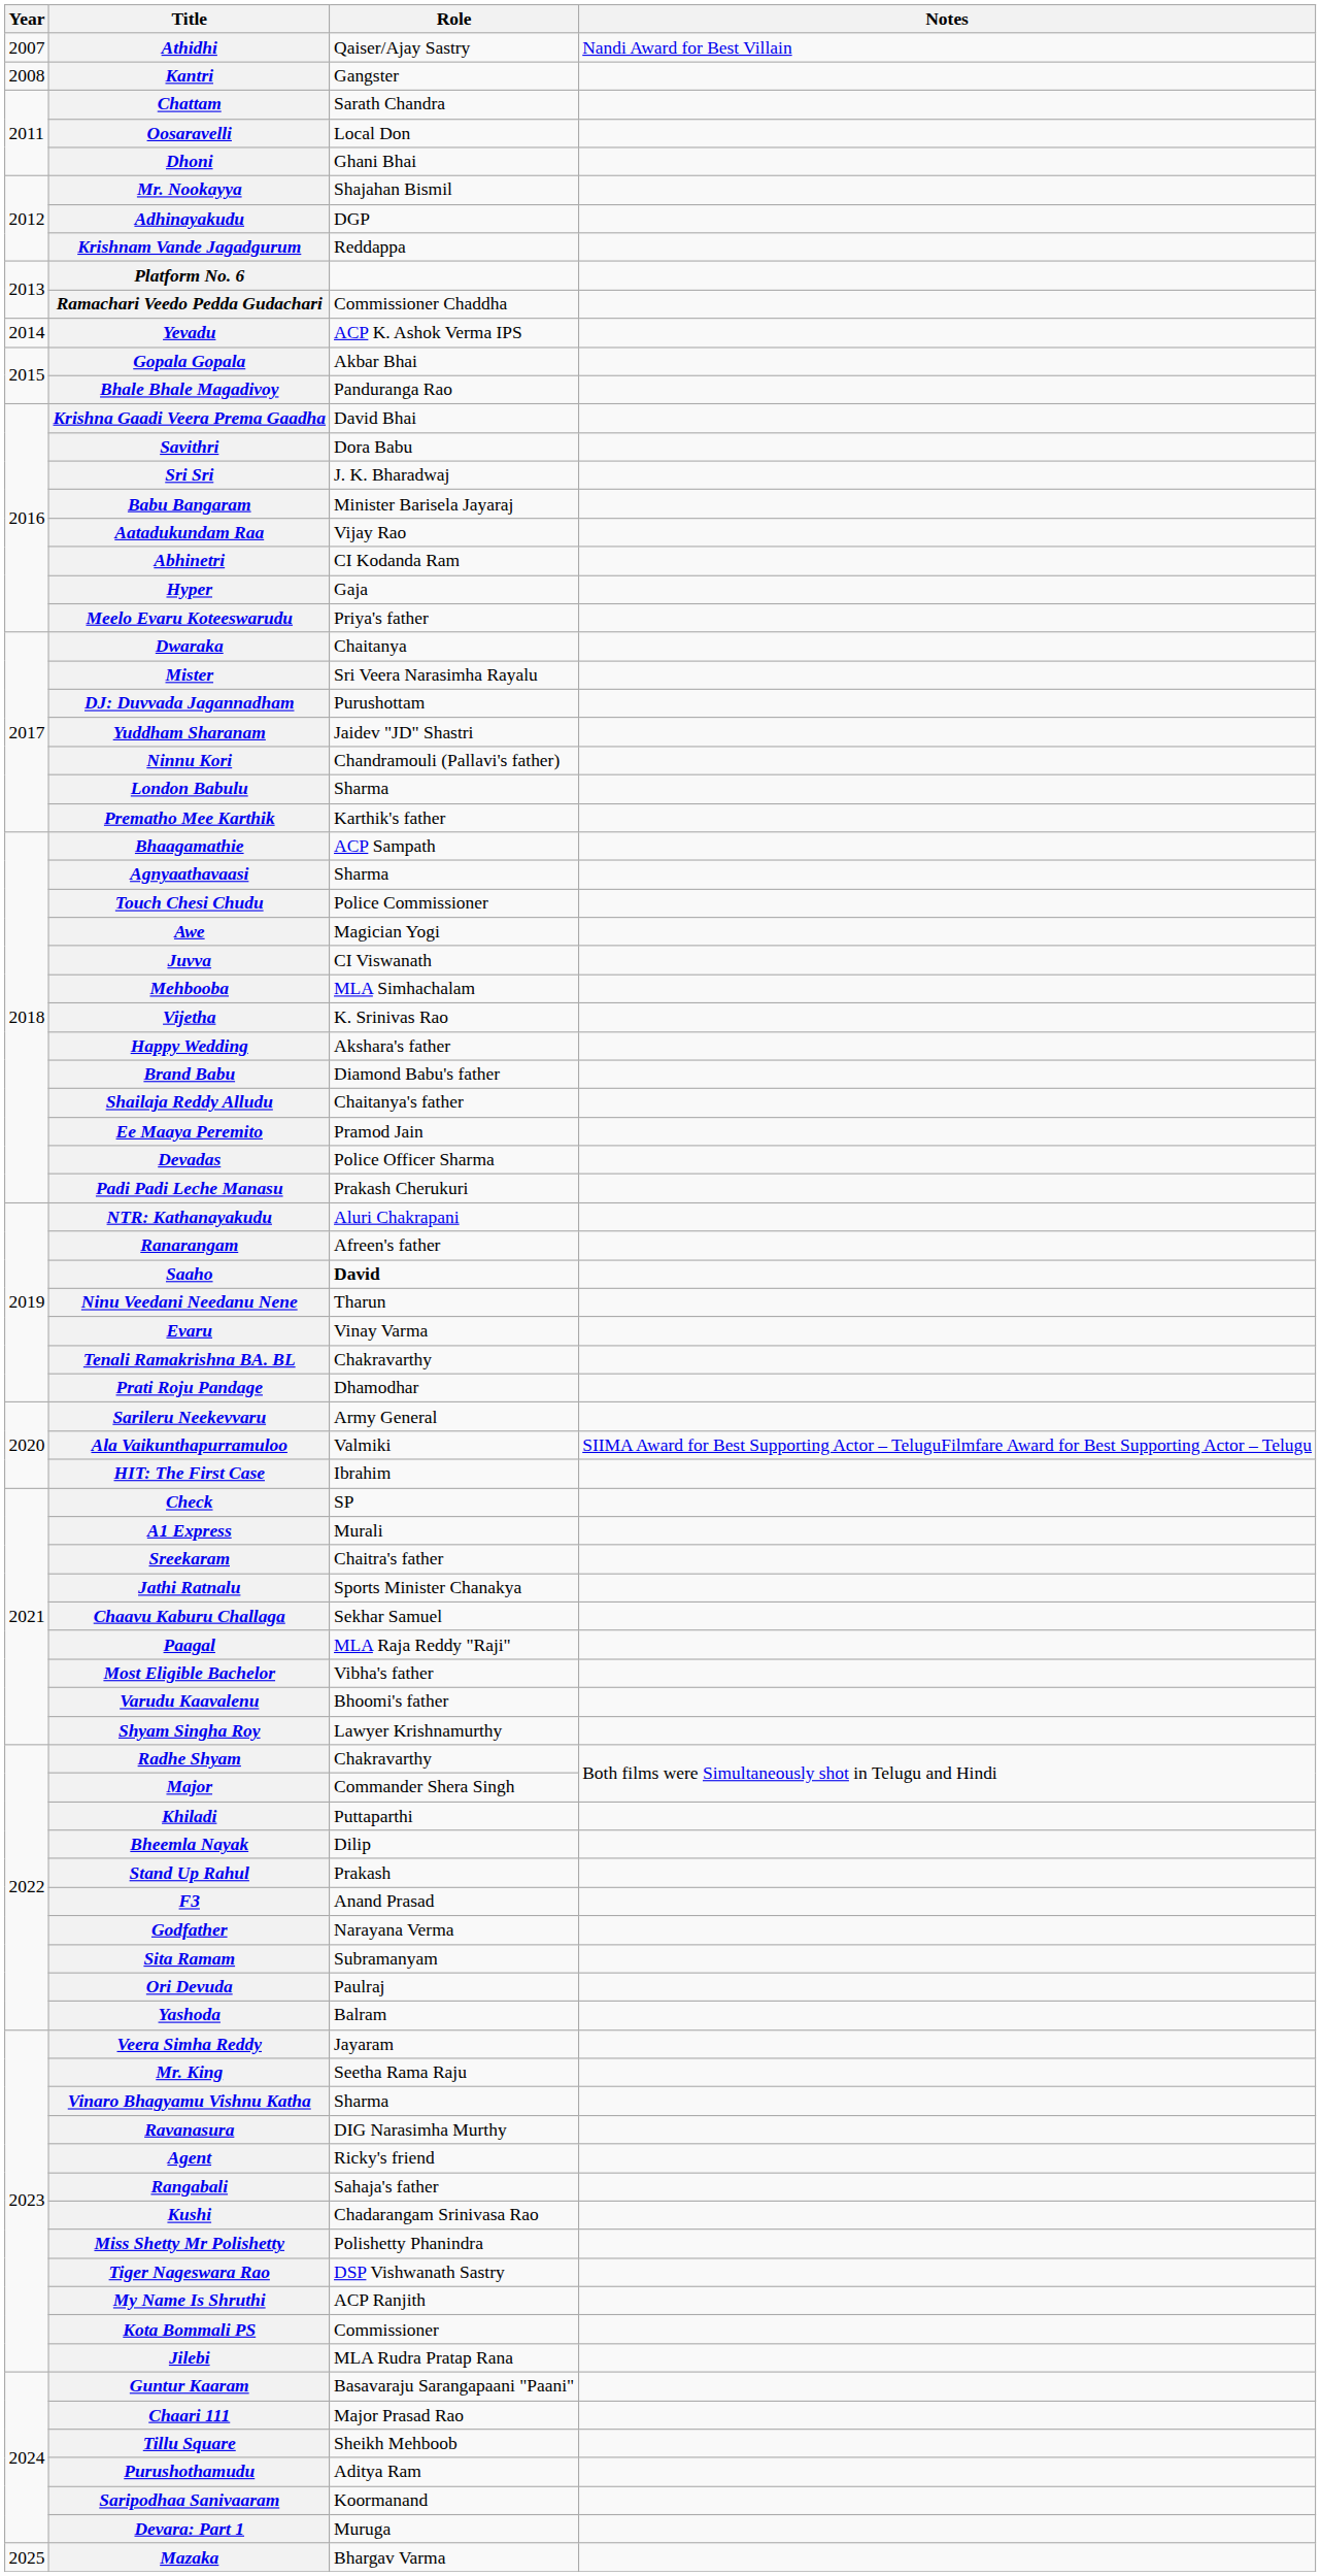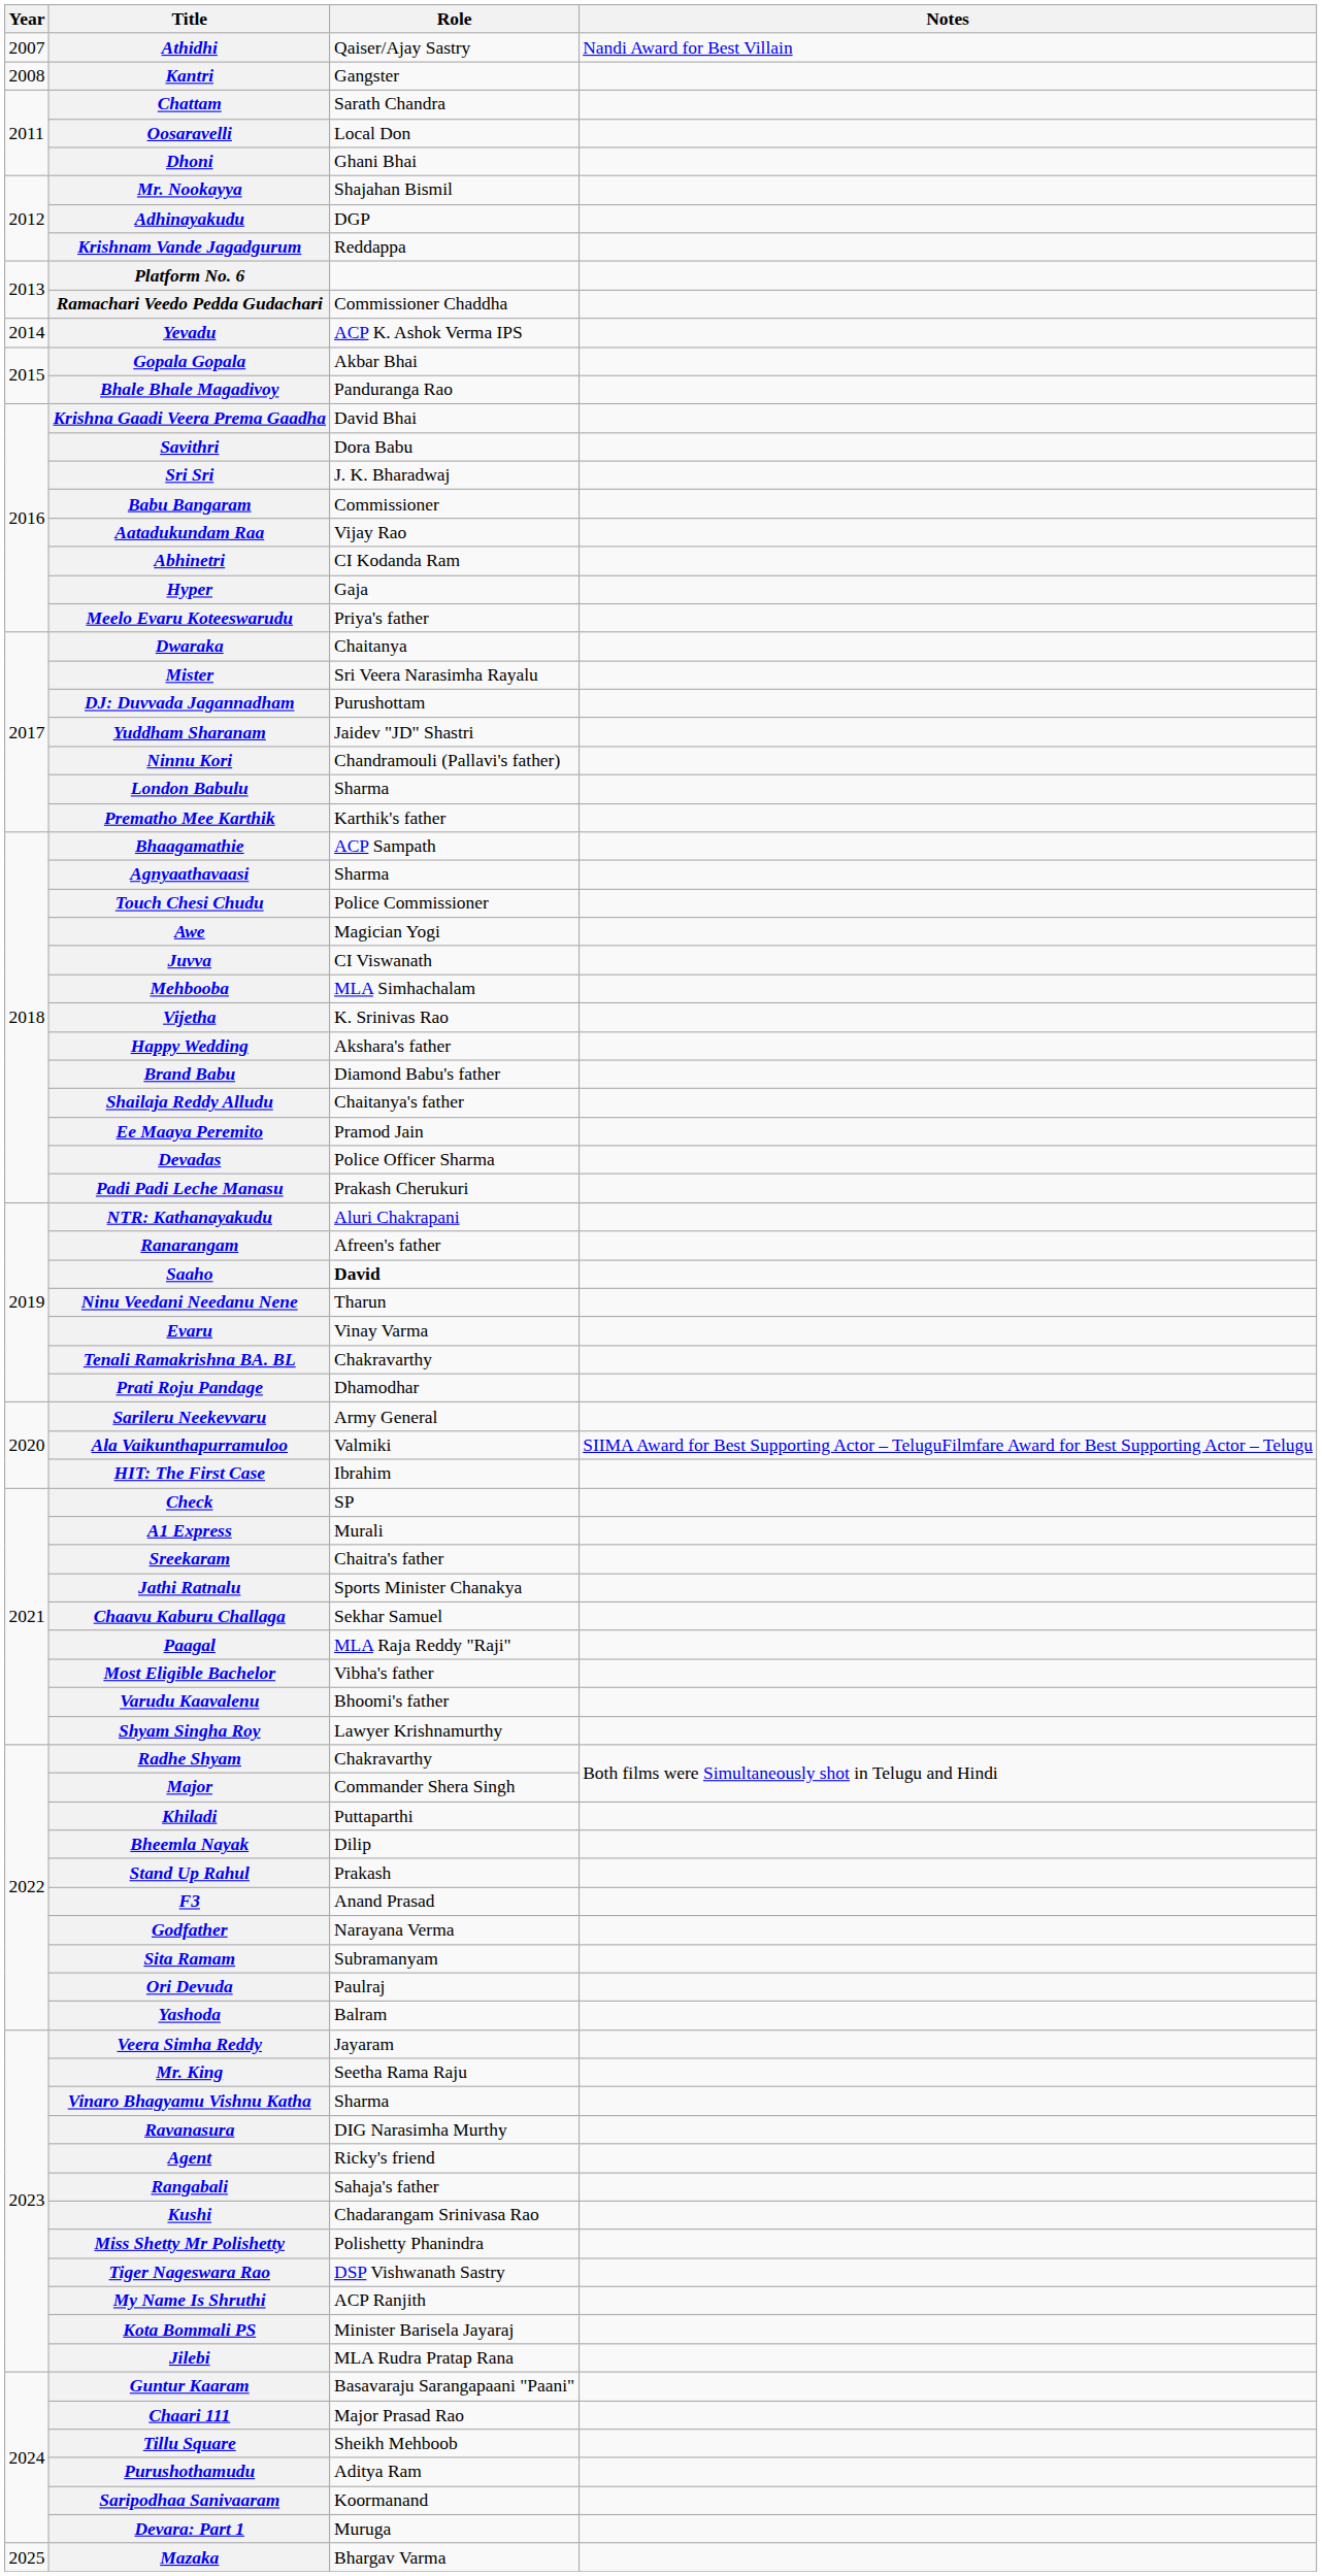 <table class="wikitable plainrowheaders sortable">
 <tr>
 <th scope="col">Year</th>
 <th scope="col">Title</th>
 <th scope="col">Role</th>
 <th scope="col" class="unsortable">Notes</th>
 </tr>
 <tr>
 <td>2007</td>
 <th scope="row"><em><a href='#'>Athidhi</a></em></th>
 <td>Qaiser/Ajay Sastry</td>
 <td><a href='#'>Nandi Award for Best Villain</a></td>
 </tr>
 <tr>
 <td>2008</td>
 <th scope="row"><em><a href='#'>Kantri</a></em></th>
 <td>Gangster</td>
 <td></td>
 </tr>
 <tr>
 <td rowspan="3">2011</td>
 <th scope="row"><em><a href='#'>Chattam</a></em></th>
 <td>Sarath Chandra</td>
 <td></td>
 </tr>
 <tr>
 <th scope="row"><em><a href='#'>Oosaravelli</a></em></th>
 <td>Local Don</td>
 <td></td>
 </tr>
 <tr>
 <th scope="row"><em><a href='#'>Dhoni</a></em></th>
 <td>Ghani Bhai</td>
 <td></td>
 </tr>
 <tr>
 <td rowspan="3">2012</td>
 <th scope="row"><em><a href='#'>Mr. Nookayya</a></em></th>
 <td>Shajahan Bismil</td>
 <td></td>
 </tr>
 <tr>
 <th scope="row"><em><a href='#'>Adhinayakudu</a></em></th>
 <td>DGP</td>
 <td></td>
 </tr>
 <tr>
 <th scope="row"><em><a href='#'>Krishnam Vande Jagadgurum</a></em></th>
 <td>Reddappa</td>
 <td></td>
 </tr>
 <tr>
 <td rowspan="2">2013</td>
 <th scope="row"><em>Platform No. 6</em></th>
 <td></td>
 <td></td>
 </tr>
 <tr>
 <th scope="row"><em>Ramachari Veedo Pedda Gudachari</em></th>
 <td>Commissioner Chaddha</td>
 <td></td>
 </tr>
 <tr>
 <td>2014</td>
 <th scope="row"><em><a href='#'>Yevadu</a></em></th>
 <td><a href='#'>ACP</a> K. Ashok Verma IPS</td>
 <td></td>
 </tr>
 <tr>
 <td rowspan="2">2015</td>
 <th scope="row"><em><a href='#'>Gopala Gopala</a></em></th>
 <td>Akbar Bhai</td>
 <td></td>
 </tr>
 <tr>
 <th scope="row"><em><a href='#'>Bhale Bhale Magadivoy</a> </em></th>
 <td>Panduranga Rao</td>
 <td></td>
 </tr>
 <tr>
 <td rowspan="8">2016</td>
 <th scope="row"><em><a href='#'>Krishna Gaadi Veera Prema Gaadha</a></em></th>
 <td>David Bhai</td>
 <td></td>
 </tr>
 <tr>
 <th scope="row"><em><a href='#'>Savithri</a> </em></th>
 <td>Dora Babu</td>
 <td></td>
 </tr>
 <tr>
 <th scope="row"><em><a href='#'>Sri Sri</a></em></th>
 <td>J. K. Bharadwaj</td>
 <td></td>
 </tr>
 <tr>
 <th scope="row"><em><a href='#'>Babu Bangaram</a></em></th>
-<td>Minister Barisela Jayaraj</td>
+<td>Commissioner</td>
 <td></td>
 </tr>
 <tr>
 <th scope="row"><em><a href='#'>Aatadukundam Raa</a></em></th>
 <td>Vijay Rao</td>
 <td></td>
 </tr>
 <tr>
 <th scope="row"><em><a href='#'>Abhinetri</a></em></th>
 <td>CI Kodanda Ram</td>
 <td></td>
 </tr>
 <tr>
 <th scope="row"><em><a href='#'>Hyper</a></em></th>
 <td>Gaja</td>
 <td></td>
 </tr>
 <tr>
 <th scope="row"><em><a href='#'>Meelo Evaru Koteeswarudu</a></em></th>
 <td>Priya's father</td>
 <td></td>
 </tr>
 <tr>
 <td rowspan="7">2017</td>
 <th scope="row"><em><a href='#'>Dwaraka</a></em></th>
 <td>Chaitanya</td>
 <td></td>
 </tr>
 <tr>
 <th scope="row"><em><a href='#'>Mister</a></em></th>
 <td>Sri Veera Narasimha Rayalu</td>
 <td></td>
 </tr>
 <tr>
 <th scope="row"><em><a href='#'>DJ: Duvvada Jagannadham</a></em></th>
 <td>Purushottam</td>
 <td></td>
 </tr>
 <tr>
 <th scope="row"><em><a href='#'>Yuddham Sharanam</a></em></th>
 <td>Jaidev "JD" Shastri</td>
 <td></td>
 </tr>
 <tr>
 <th scope="row"><em><a href='#'>Ninnu Kori</a></em></th>
 <td>Chandramouli (Pallavi's father)</td>
 <td></td>
 </tr>
 <tr>
 <th scope="row"><em><a href='#'>London Babulu</a></em></th>
 <td>Sharma</td>
 <td></td>
 </tr>
 <tr>
 <th scope="row"><em><a href='#'>Prematho Mee Karthik</a></em></th>
 <td>Karthik's father</td>
 <td></td>
 </tr>
 <tr>
 <td rowspan="13">2018</td>
 <th scope="row"><em><a href='#'>Bhaagamathie</a></em></th>
 <td><a href='#'>ACP</a> Sampath</td>
 <td></td>
 </tr>
 <tr>
 <th scope="row"><em><a href='#'>Agnyaathavaasi</a></em></th>
 <td>Sharma</td>
 <td></td>
 </tr>
 <tr>
 <th scope="row"><em><a href='#'>Touch Chesi Chudu</a></em></th>
 <td>Police Commissioner</td>
 <td></td>
 </tr>
 <tr>
 <th scope="row"><em><a href='#'>Awe</a></em></th>
 <td>Magician Yogi</td>
 <td></td>
 </tr>
 <tr>
 <th scope="row"><em><a href='#'>Juvva</a></em></th>
 <td>CI Viswanath</td>
 <td></td>
 </tr>
 <tr>
 <th scope="row"><em><a href='#'>Mehbooba</a></em></th>
 <td><a href='#'>MLA</a> Simhachalam</td>
 <td></td>
 </tr>
 <tr>
 <th scope="row"><em><a href='#'>Vijetha</a></em></th>
 <td>K. Srinivas Rao</td>
 <td></td>
 </tr>
 <tr>
 <th scope="row"><em><a href='#'>Happy Wedding</a></em></th>
 <td>Akshara's father</td>
 <td></td>
 </tr>
 <tr>
 <th scope="row"><em><a href='#'>Brand Babu</a></em></th>
 <td>Diamond Babu's father</td>
 <td></td>
 </tr>
 <tr>
 <th scope="row"><em><a href='#'>Shailaja Reddy Alludu</a></em></th>
 <td>Chaitanya's father</td>
 <td></td>
 </tr>
 <tr>
 <th scope="row"><em><a href='#'>Ee Maaya Peremito</a></em></th>
 <td>Pramod Jain</td>
 <td></td>
 </tr>
 <tr>
 <th scope="row"><em><a href='#'>Devadas</a></em></th>
 <td>Police Officer Sharma</td>
 <td></td>
 </tr>
 <tr>
 <th scope="row"><em><a href='#'>Padi Padi Leche Manasu</a></em></th>
 <td>Prakash Cherukuri</td>
 <td></td>
 </tr>
 <tr>
 <td rowspan="7">2019</td>
 <th scope="row"><em><a href='#'>NTR: Kathanayakudu</a></em></th>
 <td><a href='#'>Aluri Chakrapani</a></td>
 <td></td>
 </tr>
 <tr>
 <th scope="row"><em><a href='#'>Ranarangam</a></em></th>
 <td>Afreen's father</td>
 <td></td>
 </tr>
 <tr>
 <th scope="row"><em><a href='#'>Saaho</a></em></th>
 <td><strong>David</strong></td>
 <td></td>
 </tr>
 <tr>
 <th scope="row"><em><a href='#'>Ninu Veedani Needanu Nene</a></em></th>
 <td>Tharun</td>
 <td></td>
 </tr>
 <tr>
 <th scope="row"><em><a href='#'>Evaru</a></em></th>
 <td>Vinay Varma</td>
 <td></td>
 </tr>
 <tr>
 <th scope="row"><em><a href='#'>Tenali Ramakrishna BA. BL</a></em></th>
 <td>Chakravarthy</td>
 <td></td>
 </tr>
 <tr>
 <th scope="row"><em><a href='#'>Prati Roju Pandage</a></em></th>
 <td>Dhamodhar</td>
 <td></td>
 </tr>
 <tr>
 <td rowspan="3">2020</td>
 <th scope="row"><em><a href='#'>Sarileru Neekevvaru</a></em></th>
 <td>Army General</td>
 <td></td>
 </tr>
 <tr>
 <th scope="row"><em><a href='#'>Ala Vaikunthapurramuloo</a></em></th>
 <td>Valmiki</td>
 <td><a href='#'>SIIMA Award for Best Supporting Actor – Telugu</a><a href='#'>Filmfare Award for Best Supporting Actor – Telugu</a></td>
 </tr>
 <tr>
 <th scope="row"><em><a href='#'>HIT: The First Case</a></em></th>
 <td>Ibrahim</td>
 <td></td>
 </tr>
 <tr>
 <td rowspan="9">2021</td>
 <th scope="row"><em><a href='#'>Check</a></em></th>
 <td>SP</td>
 <td></td>
 </tr>
 <tr>
 <th scope="row"><em><a href='#'>A1 Express</a></em></th>
 <td>Murali</td>
 <td></td>
 </tr>
 <tr>
 <th scope="row"><em><a href='#'>Sreekaram</a></em></th>
 <td>Chaitra's father</td>
 <td></td>
 </tr>
 <tr>
 <th scope="row"><em><a href='#'>Jathi Ratnalu</a></em></th>
 <td>Sports Minister Chanakya</td>
 <td></td>
 </tr>
 <tr>
 <th scope="row"><em><a href='#'>Chaavu Kaburu Challaga</a></em></th>
 <td>Sekhar Samuel</td>
 <td></td>
 </tr>
 <tr>
 <th scope="row"><em><a href='#'>Paagal</a></em></th>
 <td><a href='#'>MLA</a> Raja Reddy "Raji"</td>
 <td></td>
 </tr>
 <tr>
 <th scope="row"><em><a href='#'>Most Eligible Bachelor</a></em></th>
 <td>Vibha's father</td>
 <td></td>
 </tr>
 <tr>
 <th scope="row"><em><a href='#'>Varudu Kaavalenu</a></em></th>
 <td>Bhoomi's father</td>
 <td></td>
 </tr>
 <tr>
 <th scope="row"><em><a href='#'>Shyam Singha Roy</a></em></th>
 <td>Lawyer Krishnamurthy</td>
 <td></td>
 </tr>
 <tr>
 <td rowspan="10">2022</td>
 <th scope="row"><em><a href='#'>Radhe Shyam</a></em></th>
 <td>Chakravarthy</td>
 <td rowspan="2">Both films were <a href='#'>Simultaneously shot</a> in Telugu and Hindi</td>
 </tr>
 <tr>
 <th scope="row"><em><a href='#'>Major</a></em></th>
 <td>Commander Shera Singh</td>
 </tr>
 <tr>
 <th scope="row"><em><a href='#'>Khiladi</a></em></th>
 <td>Puttaparthi</td>
 <td></td>
 </tr>
 <tr>
 <th scope="row"><em><a href='#'>Bheemla Nayak</a></em></th>
 <td>Dilip</td>
 <td></td>
 </tr>
 <tr>
 <th scope="row"><em><a href='#'>Stand Up Rahul</a></em></th>
 <td>Prakash</td>
 <td></td>
 </tr>
 <tr>
 <th scope="row"><em><a href='#'>F3</a></em></th>
 <td>Anand Prasad</td>
 <td></td>
 </tr>
 <tr>
 <th scope="row"><em><a href='#'>Godfather</a></em></th>
 <td>Narayana Verma</td>
 <td></td>
 </tr>
 <tr>
 <th scope="row"><em><a href='#'>Sita Ramam</a></em></th>
 <td>Subramanyam</td>
 <td></td>
 </tr>
 <tr>
 <th scope="row"><em><a href='#'>Ori Devuda</a></em></th>
 <td>Paulraj</td>
 <td></td>
 </tr>
 <tr>
 <th scope="row"><a href='#'><em>Yashoda</em></a></th>
 <td>Balram</td>
 <td></td>
 </tr>
 <tr>
 <td rowspan="12">2023</td>
 <th scope="row"><em><a href='#'>Veera Simha Reddy</a></em></th>
 <td>Jayaram</td>
 <td></td>
 </tr>
 <tr>
 <th scope="row"><em><a href='#'>Mr. King</a></em></th>
 <td>Seetha Rama Raju</td>
 <td></td>
 </tr>
 <tr>
 <th scope="row"><em><a href='#'>Vinaro Bhagyamu Vishnu Katha</a></em></th>
 <td>Sharma</td>
 <td></td>
 </tr>
 <tr>
 <th scope="row"><em><a href='#'>Ravanasura</a></em></th>
 <td>DIG Narasimha Murthy</td>
 <td></td>
 </tr>
 <tr>
 <th scope="row"><em><a href='#'>Agent</a></em></th>
 <td>Ricky's friend</td>
 <td></td>
 </tr>
 <tr>
 <th scope="row"><em><a href='#'>Rangabali</a></em></th>
 <td>Sahaja's father</td>
 <td></td>
 </tr>
 <tr>
 <th scope="row"><em><a href='#'>Kushi</a></em></th>
 <td>Chadarangam Srinivasa Rao</td>
 <td></td>
 </tr>
 <tr>
 <th scope="row"><em><a href='#'>Miss Shetty Mr Polishetty</a></em></th>
 <td>Polishetty Phanindra</td>
 <td></td>
 </tr>
 <tr>
 <th scope="row"><em><a href='#'>Tiger Nageswara Rao</a></em></th>
 <td><a href='#'>DSP</a> Vishwanath Sastry</td>
 <td></td>
 </tr>
 <tr>
 <th scope="row"><em><a href='#'>My Name Is Shruthi</a></em></th>
 <td>ACP Ranjith</td>
 <td></td>
 </tr>
 <tr>
 <th scope = "row"><em><a href='#'>Kota Bommali PS</a></em></th>
-<td>Commissioner</td>
+<td>Minister Barisela Jayaraj</td>
 <td></td>
 </tr>
 <tr>
 <th scope = "row"><em><a href='#'>Jilebi</a></em></th>
 <td>MLA Rudra Pratap Rana</td>
 <td></td>
 </tr>
 <tr>
 <td rowspan="6">2024</td>
 <th scope="row"><em><a href='#'>Guntur Kaaram</a></em></th>
 <td>Basavaraju Sarangapaani "Paani"</td>
 <td></td>
 </tr>
 <tr>
 <th scope="row"><em><a href='#'>Chaari 111</a></em></th>
 <td>Major Prasad Rao</td>
 <td></td>
 </tr>
 <tr>
 <th scope="row"><em><a href='#'>Tillu Square</a></em></th>
 <td>Sheikh Mehboob</td>
 <td></td>
 </tr>
 <tr>
 <th scope="row"><em><a href='#'>Purushothamudu</a></em></th>
 <td>Aditya Ram</td>
 <td></td>
 </tr>
 <tr>
 <th scope="row"><em><a href='#'>Saripodhaa Sanivaaram</a></em></th>
 <td>Koormanand</td>
 <td></td>
 </tr>
 <tr>
 <th scope="row"><em><a href='#'>Devara: Part 1</a></em></th>
 <td>Muruga</td>
 <td></td>
 </tr>
 <tr>
 <td>2025</td>
 <th scope="row"><em><a href='#'>Mazaka</a></em></th>
 <td>Bhargav Varma</td>
 <td></td>
 </tr>
 <tr>
 </tr>
 </table>
